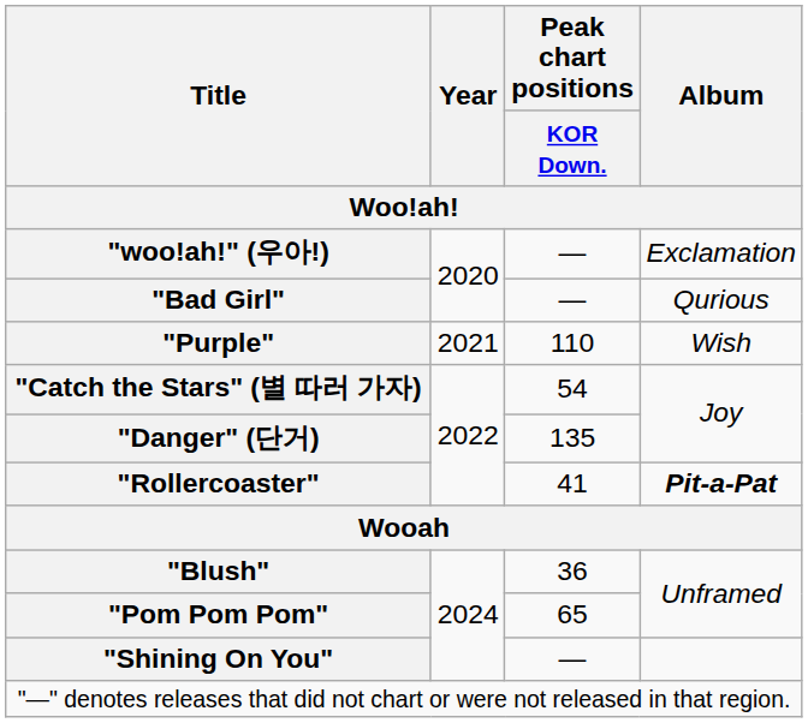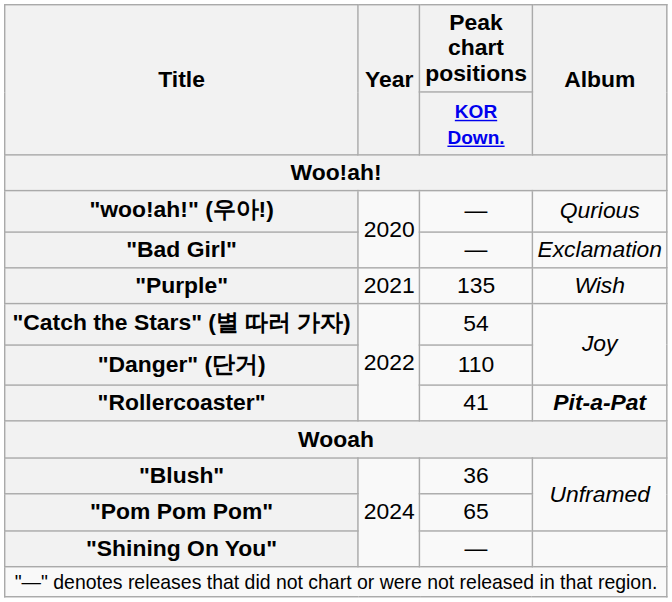 <table class="wikitable plainrowheaders" style="text-align:center;" border="1">
 <tr>
 <th scope="col" rowspan="2" style="width:15em;">Title</th>
 <th scope="col" rowspan="2">Year</th>
 <th scope="col" colspan="1">Peak chart positions</th>
 <th scope="col" rowspan="2">Album</th>
 </tr>
 <tr>
 <th style="width:2.5em;"><small><a href='#'>KOR<br>Down.</a></small><br></th>
 </tr>
 <tr>
 <th colspan="5">Woo!ah!</th>
 </tr>
 <tr>
 <th scope=row>"woo!ah!" (우아!)</th>
 <td rowspan="2">2020</td>
 <td>—</td>
-<td><em>Exclamation</em></td>
+<td><em>Qurious</em></td>
 </tr>
 <tr>
 <th scope=row>"Bad Girl"</th>
 <td>—</td>
-<td><em>Qurious</em></td>
+<td><em>Exclamation</em></td>
 </tr>
 <tr>
 <th scope=row>"Purple"</th>
 <td>2021</td>
-<td>110</td>
+<td>135</td>
 <td><em>Wish</em></td>
 </tr>
 <tr>
 <th scope=row>"Catch the Stars" (별 따러 가자)</th>
 <td rowspan="3">2022</td>
 <td>54</td>
 <td rowspan="2"><em>Joy</em></td>
 </tr>
 <tr>
 <th scope=row>"Danger" (단거)</th>
-<td>135</td>
+<td>110</td>
 </tr>
 <tr>
 <th scope=row>"Rollercoaster"</th>
 <td>41</td>
 <td><strong><em>Pit-a-Pat</em></strong></td>
 </tr>
 <tr>
 <th colspan="5">Wooah</th>
 </tr>
 <tr>
 <th scope=row>"Blush"</th>
 <td rowspan="3">2024</td>
 <td>36</td>
 <td rowspan="2"><em>Unframed</em></td>
 </tr>
 <tr>
 <th scope=row>"Pom Pom Pom"</th>
 <td>65</td>
 </tr>
 <tr>
 <th scope=row>"Shining On You"</th>
 <td>—</td>
 <td></td>
 </tr>
 <tr>
 <td colspan="4" style="font-size:85%;">"—" denotes releases that did not chart or were not released in that region.</td>
 </tr>
 </table>
